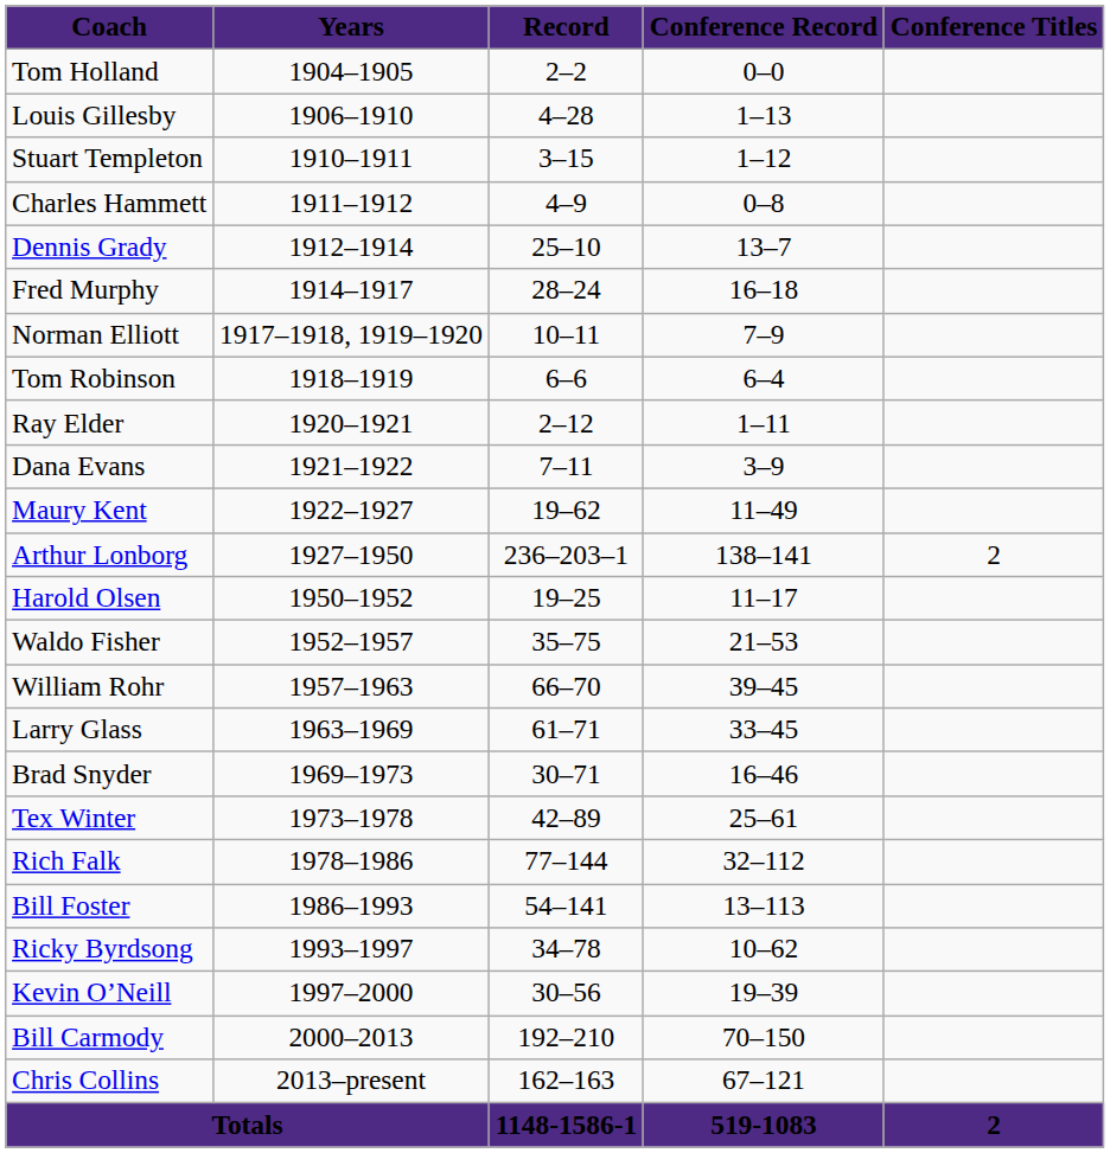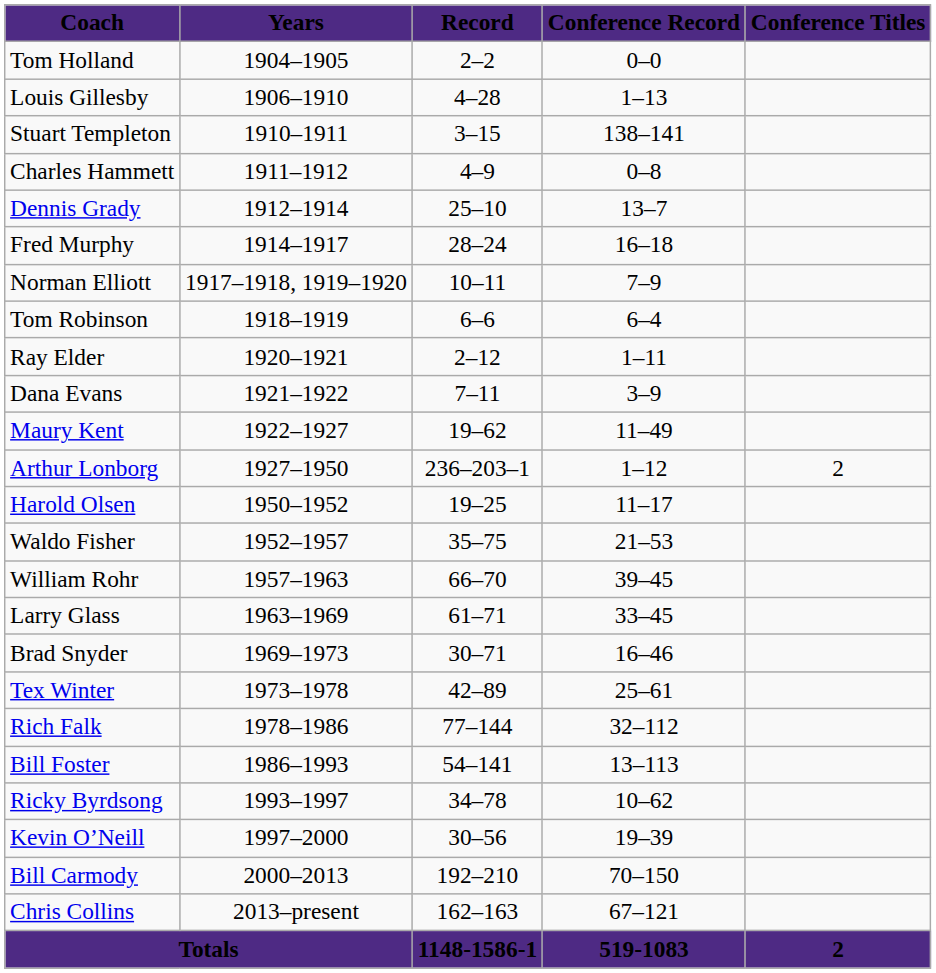 <table class="wikitable" style="text-align:center">
 <tr style="background:#4e2a84;">
 <td><span><strong>Coach</strong></span></td>
 <td><span><strong>Years</strong></span></td>
 <td><span><strong>Record</strong></span></td>
 <td><span><strong>Conference Record</strong></span></td>
 <td><span><strong>Conference Titles</strong></span></td>
 </tr>
 <tr>
 <td style="text-align:left">Tom Holland</td>
 <td>1904–1905</td>
 <td>2–2</td>
 <td>0–0</td>
 <td></td>
 </tr>
 <tr>
 <td style="text-align:left">Louis Gillesby</td>
 <td>1906–1910</td>
 <td>4–28</td>
 <td>1–13</td>
 <td></td>
 </tr>
 <tr>
 <td style="text-align:left">Stuart Templeton</td>
 <td>1910–1911</td>
 <td>3–15</td>
-<td>1–12</td>
+<td>138–141</td>
 <td></td>
 </tr>
 <tr>
 <td style="text-align:left">Charles Hammett</td>
 <td>1911–1912</td>
 <td>4–9</td>
 <td>0–8</td>
 <td></td>
 </tr>
 <tr>
 <td style="text-align:left"><a href='#'>Dennis Grady</a></td>
 <td>1912–1914</td>
 <td>25–10</td>
 <td>13–7</td>
 <td></td>
 </tr>
 <tr>
 <td style="text-align:left">Fred Murphy</td>
 <td>1914–1917</td>
 <td>28–24</td>
 <td>16–18</td>
 <td></td>
 </tr>
 <tr>
 <td style="text-align:left">Norman Elliott</td>
 <td>1917–1918, 1919–1920</td>
 <td>10–11</td>
 <td>7–9</td>
 <td></td>
 </tr>
 <tr>
 <td style="text-align:left">Tom Robinson</td>
 <td>1918–1919</td>
 <td>6–6</td>
 <td>6–4</td>
 <td></td>
 </tr>
 <tr>
 <td style="text-align:left">Ray Elder</td>
 <td>1920–1921</td>
 <td>2–12</td>
 <td>1–11</td>
 <td></td>
 </tr>
 <tr>
 <td style="text-align:left">Dana Evans</td>
 <td>1921–1922</td>
 <td>7–11</td>
 <td>3–9</td>
 <td></td>
 </tr>
 <tr>
 <td style="text-align:left"><a href='#'>Maury Kent</a></td>
 <td>1922–1927</td>
 <td>19–62</td>
 <td>11–49</td>
 <td></td>
 </tr>
 <tr>
 <td style="text-align:left"><a href='#'>Arthur Lonborg</a></td>
 <td>1927–1950</td>
 <td>236–203–1</td>
-<td>138–141</td>
+<td>1–12</td>
 <td>2</td>
 </tr>
 <tr>
 <td style="text-align:left"><a href='#'>Harold Olsen</a></td>
 <td>1950–1952</td>
 <td>19–25</td>
 <td>11–17</td>
 <td></td>
 </tr>
 <tr>
 <td style="text-align:left">Waldo Fisher</td>
 <td>1952–1957</td>
 <td>35–75</td>
 <td>21–53</td>
 <td></td>
 </tr>
 <tr>
 <td style="text-align:left">William Rohr</td>
 <td>1957–1963</td>
 <td>66–70</td>
 <td>39–45</td>
 <td></td>
 </tr>
 <tr>
 <td style="text-align:left">Larry Glass</td>
 <td>1963–1969</td>
 <td>61–71</td>
 <td>33–45</td>
 <td></td>
 </tr>
 <tr>
 <td style="text-align:left">Brad Snyder</td>
 <td>1969–1973</td>
 <td>30–71</td>
 <td>16–46</td>
 <td></td>
 </tr>
 <tr>
 <td style="text-align:left"><a href='#'>Tex Winter</a></td>
 <td>1973–1978</td>
 <td>42–89</td>
 <td>25–61</td>
 <td></td>
 </tr>
 <tr>
 <td style="text-align:left"><a href='#'>Rich Falk</a></td>
 <td>1978–1986</td>
 <td>77–144</td>
 <td>32–112</td>
 <td></td>
 </tr>
 <tr>
 <td style="text-align:left"><a href='#'>Bill Foster</a></td>
 <td>1986–1993</td>
 <td>54–141</td>
 <td>13–113</td>
 <td></td>
 </tr>
 <tr>
 <td style="text-align:left"><a href='#'>Ricky Byrdsong</a></td>
 <td>1993–1997</td>
 <td>34–78</td>
 <td>10–62</td>
 <td></td>
 </tr>
 <tr>
 <td style="text-align:left"><a href='#'>Kevin O’Neill</a></td>
 <td>1997–2000</td>
 <td>30–56</td>
 <td>19–39</td>
 <td></td>
 </tr>
 <tr>
 <td style="text-align:left"><a href='#'>Bill Carmody</a></td>
 <td>2000–2013</td>
 <td>192–210</td>
 <td>70–150</td>
 <td></td>
 </tr>
 <tr>
 <td style="text-align:left"><a href='#'>Chris Collins</a></td>
 <td>2013–present</td>
 <td>162–163</td>
 <td>67–121</td>
 <td></td>
 </tr>
 <tr style="text-align:center;">
 <td colspan="2" style="background:#4e2a84;"><span><strong>Totals</strong></span></td>
 <td style="background:#4e2a84;"><span><strong>1148-1586-1</strong></span></td>
 <td style="background:#4e2a84;"><span><strong>519-1083</strong></span></td>
 <td style="background:#4e2a84;"><span><strong>2</strong></span></td>
 </tr>
 </table>
